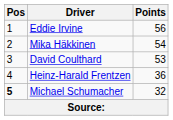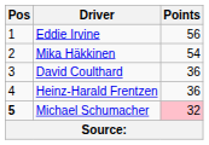 <table class="wikitable" style="font-size: 95%;">
 <tr>
 <th>Pos</th>
 <th>Driver</th>
 <th>Points</th>
 </tr>
 <tr>
 <td>1</td>
 <td> <a href='#'>Eddie Irvine</a></td>
 <td align="right">56</td>
 </tr>
 <tr>
 <td>2</td>
 <td> <a href='#'>Mika Häkkinen</a></td>
 <td align="right">54</td>
 </tr>
 <tr>
 <td>3</td>
 <td> <a href='#'>David Coulthard</a></td>
-<td align="right">53</td>
+<td align="right">36</td>
 </tr>
 <tr>
 <td>4</td>
 <td> <a href='#'>Heinz-Harald Frentzen</a></td>
 <td align="right">36</td>
 </tr>
 <tr>
 <td><strong>5</strong></td>
 <td> <a href='#'>Michael Schumacher</a></td>
-<td align="right">32</td>
+<td align="right" style="background: pink;">32</td>
 </tr>
 <tr>
 <th colspan=4>Source:</th>
 </tr>
 </table>
